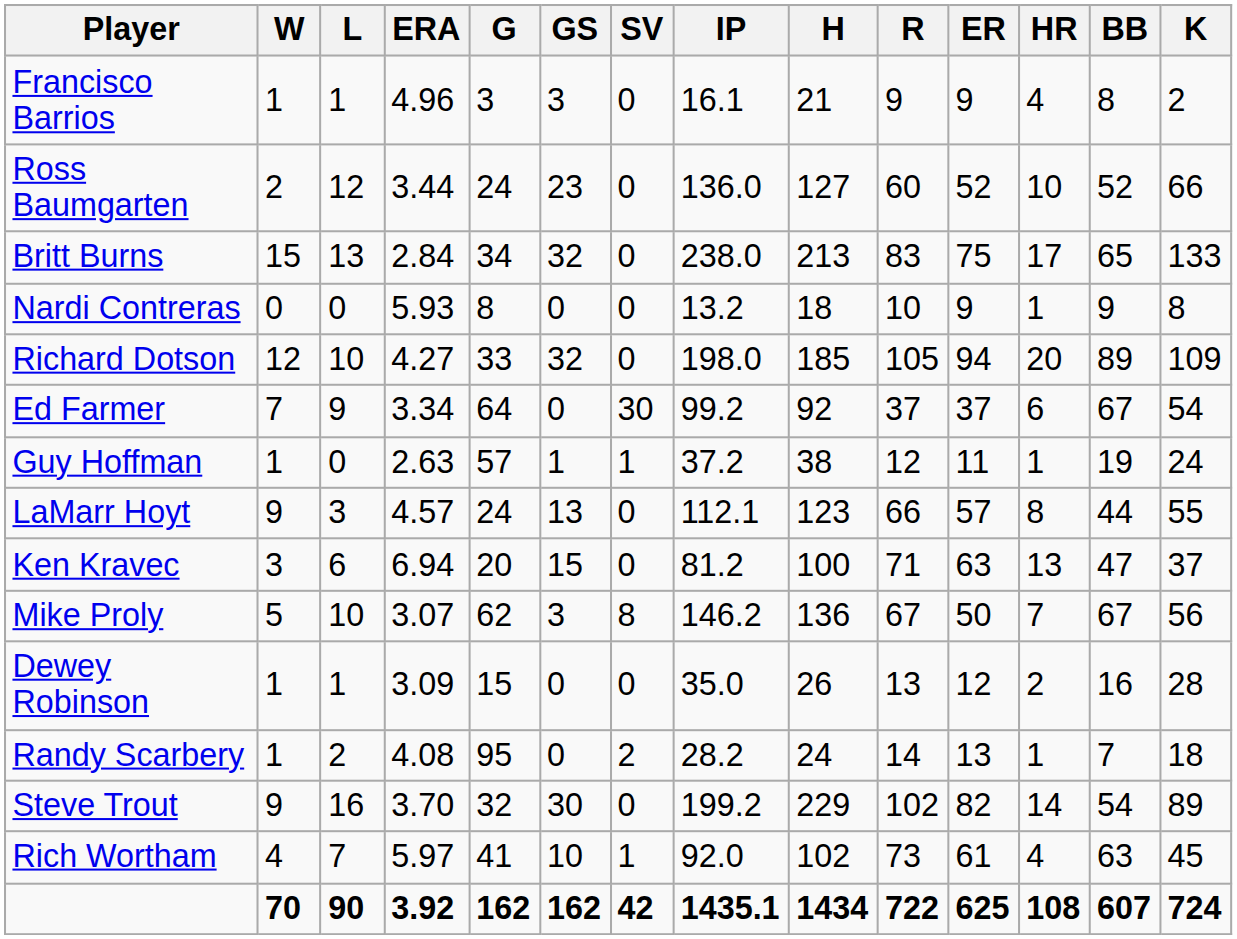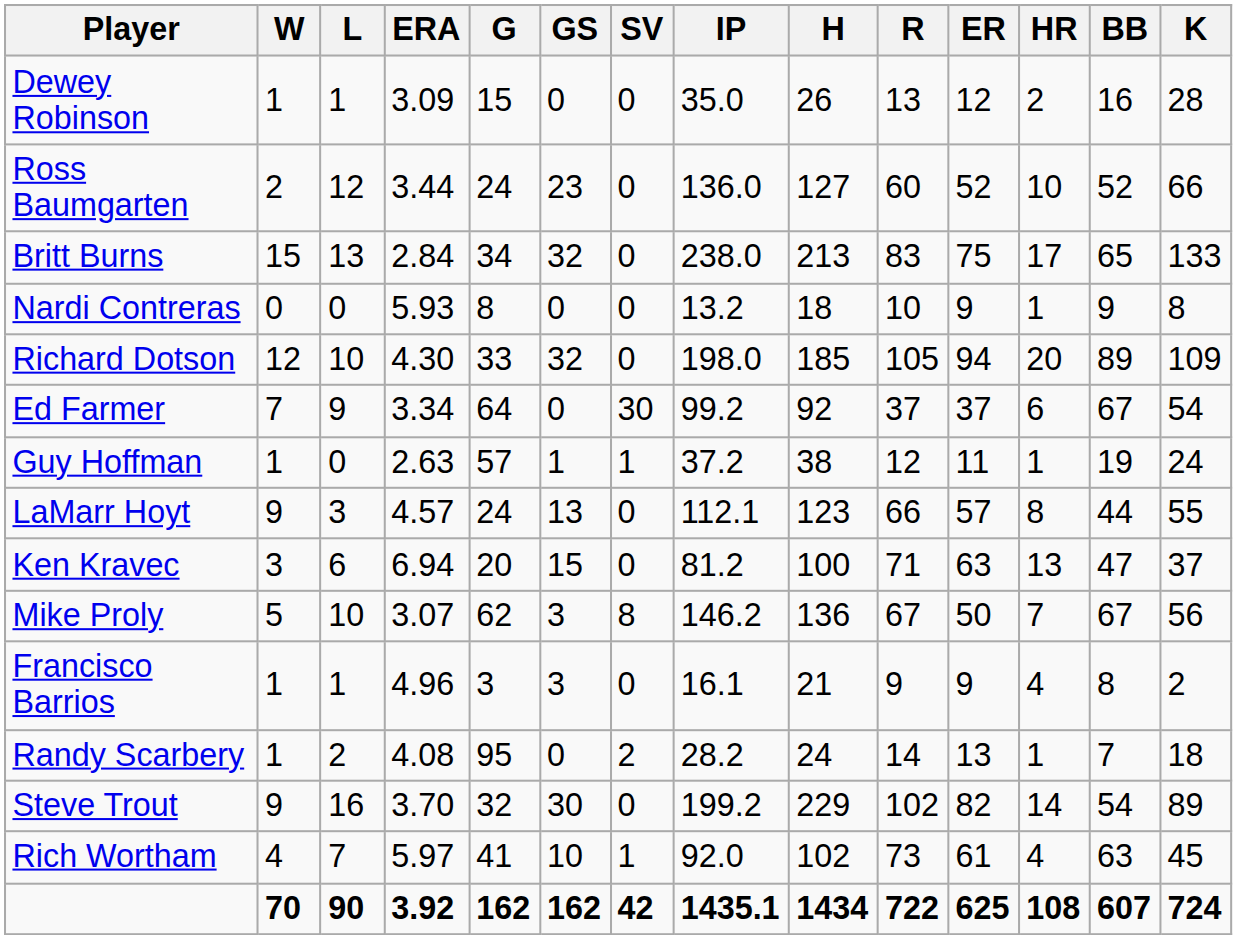 <table class="wikitable sortable">
 <tr>
 <th bgcolor="#DDDDFF" width="20%">Player</th>
 <th bgcolor="#DDDDFF" width="5%">W</th>
 <th bgcolor="#DDDDFF" width="5%">L</th>
 <th bgcolor="#DDDDFF" width="5%">ERA</th>
 <th bgcolor="#DDDDFF" width="5%">G</th>
 <th bgcolor="#DDDDFF" width="5%">GS</th>
 <th bgcolor="#DDDDFF" width="5%">SV</th>
 <th bgcolor="#DDDDFF" width="5%">IP</th>
 <th bgcolor="#DDDDFF" width="5%">H</th>
 <th bgcolor="#DDDDFF" width="5%">R</th>
 <th bgcolor="#DDDDFF" width="5%">ER</th>
 <th bgcolor="#DDDDFF" width="5%">HR</th>
 <th bgcolor="#DDDDFF" width="5%">BB</th>
 <th bgcolor="#DDDDFF" width="5%">K</th>
 </tr>
 <tr>
-<td><a href='#'>Francisco Barrios</a></td>
+<td><a href='#'>Dewey Robinson</a></td>
 <td>1</td>
 <td>1</td>
-<td>4.96</td>
-<td>3</td>
-<td>3</td>
+<td>3.09</td>
+<td>15</td>
 <td>0</td>
-<td>16.1</td>
-<td>21</td>
-<td>9</td>
-<td>9</td>
-<td>4</td>
-<td>8</td>
+<td>0</td>
+<td>35.0</td>
+<td>26</td>
+<td>13</td>
+<td>12</td>
 <td>2</td>
+<td>16</td>
+<td>28</td>
 </tr>
 <tr>
 <td><a href='#'>Ross Baumgarten</a></td>
 <td>2</td>
 <td>12</td>
 <td>3.44</td>
 <td>24</td>
 <td>23</td>
 <td>0</td>
 <td>136.0</td>
 <td>127</td>
 <td>60</td>
 <td>52</td>
 <td>10</td>
 <td>52</td>
 <td>66</td>
 </tr>
 <tr>
 <td><a href='#'>Britt Burns</a></td>
 <td>15</td>
 <td>13</td>
 <td>2.84</td>
 <td>34</td>
 <td>32</td>
 <td>0</td>
 <td>238.0</td>
 <td>213</td>
 <td>83</td>
 <td>75</td>
 <td>17</td>
 <td>65</td>
 <td>133</td>
 </tr>
 <tr>
 <td><a href='#'>Nardi Contreras</a></td>
 <td>0</td>
 <td>0</td>
 <td>5.93</td>
 <td>8</td>
 <td>0</td>
 <td>0</td>
 <td>13.2</td>
 <td>18</td>
 <td>10</td>
 <td>9</td>
 <td>1</td>
 <td>9</td>
 <td>8</td>
 </tr>
 <tr>
 <td><a href='#'>Richard Dotson</a></td>
 <td>12</td>
 <td>10</td>
-<td>4.27</td>
+<td>4.30</td>
 <td>33</td>
 <td>32</td>
 <td>0</td>
 <td>198.0</td>
 <td>185</td>
 <td>105</td>
 <td>94</td>
 <td>20</td>
 <td>89</td>
 <td>109</td>
 </tr>
 <tr>
 <td><a href='#'>Ed Farmer</a></td>
 <td>7</td>
 <td>9</td>
 <td>3.34</td>
 <td>64</td>
 <td>0</td>
 <td>30</td>
 <td>99.2</td>
 <td>92</td>
 <td>37</td>
 <td>37</td>
 <td>6</td>
 <td>67</td>
 <td>54</td>
 </tr>
 <tr>
 <td><a href='#'>Guy Hoffman</a></td>
 <td>1</td>
 <td>0</td>
 <td>2.63</td>
 <td>57</td>
 <td>1</td>
 <td>1</td>
 <td>37.2</td>
 <td>38</td>
 <td>12</td>
 <td>11</td>
 <td>1</td>
 <td>19</td>
 <td>24</td>
 </tr>
 <tr>
 <td><a href='#'>LaMarr Hoyt</a></td>
 <td>9</td>
 <td>3</td>
 <td>4.57</td>
 <td>24</td>
 <td>13</td>
 <td>0</td>
 <td>112.1</td>
 <td>123</td>
 <td>66</td>
 <td>57</td>
 <td>8</td>
 <td>44</td>
 <td>55</td>
 </tr>
 <tr>
 <td><a href='#'>Ken Kravec</a></td>
 <td>3</td>
 <td>6</td>
 <td>6.94</td>
 <td>20</td>
 <td>15</td>
 <td>0</td>
 <td>81.2</td>
 <td>100</td>
 <td>71</td>
 <td>63</td>
 <td>13</td>
 <td>47</td>
 <td>37</td>
 </tr>
 <tr>
 <td><a href='#'>Mike Proly</a></td>
 <td>5</td>
 <td>10</td>
 <td>3.07</td>
 <td>62</td>
 <td>3</td>
 <td>8</td>
 <td>146.2</td>
 <td>136</td>
 <td>67</td>
 <td>50</td>
 <td>7</td>
 <td>67</td>
 <td>56</td>
 </tr>
 <tr>
-<td><a href='#'>Dewey Robinson</a></td>
+<td><a href='#'>Francisco Barrios</a></td>
 <td>1</td>
 <td>1</td>
-<td>3.09</td>
-<td>15</td>
+<td>4.96</td>
+<td>3</td>
+<td>3</td>
 <td>0</td>
-<td>0</td>
-<td>35.0</td>
-<td>26</td>
-<td>13</td>
-<td>12</td>
+<td>16.1</td>
+<td>21</td>
+<td>9</td>
+<td>9</td>
+<td>4</td>
+<td>8</td>
 <td>2</td>
-<td>16</td>
-<td>28</td>
 </tr>
 <tr>
 <td><a href='#'>Randy Scarbery</a></td>
 <td>1</td>
 <td>2</td>
 <td>4.08</td>
 <td>95</td>
 <td>0</td>
 <td>2</td>
 <td>28.2</td>
 <td>24</td>
 <td>14</td>
 <td>13</td>
 <td>1</td>
 <td>7</td>
 <td>18</td>
 </tr>
 <tr>
 <td><a href='#'>Steve Trout</a></td>
 <td>9</td>
 <td>16</td>
 <td>3.70</td>
 <td>32</td>
 <td>30</td>
 <td>0</td>
 <td>199.2</td>
 <td>229</td>
 <td>102</td>
 <td>82</td>
 <td>14</td>
 <td>54</td>
 <td>89</td>
 </tr>
 <tr>
 <td><a href='#'>Rich Wortham</a></td>
 <td>4</td>
 <td>7</td>
 <td>5.97</td>
 <td>41</td>
 <td>10</td>
 <td>1</td>
 <td>92.0</td>
 <td>102</td>
 <td>73</td>
 <td>61</td>
 <td>4</td>
 <td>63</td>
 <td>45</td>
 </tr>
 <tr class="sortbottom">
 <td></td>
 <td><strong>70</strong></td>
 <td><strong>90</strong></td>
 <td><strong>3.92</strong></td>
 <td><strong>162</strong></td>
 <td><strong>162</strong></td>
 <td><strong>42</strong></td>
 <td><strong>1435.1</strong></td>
 <td><strong>1434</strong></td>
 <td><strong>722</strong></td>
 <td><strong>625</strong></td>
 <td><strong>108</strong></td>
 <td><strong>607</strong></td>
 <td><strong>724</strong></td>
 </tr>
 </table>
